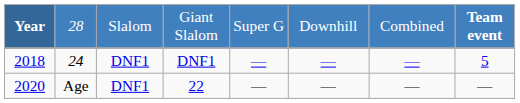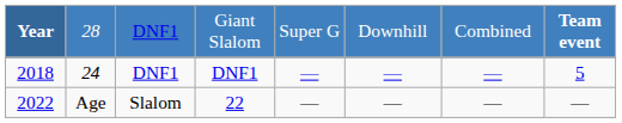 <table class="wikitable" style="font-size:95%; text-align:center; border:grey solid 1px; border-collapse:collapse;" width="40%">
 <tr style="background-color:#369; color:white;">
 <td rowspan="2" colspan="1" width="4%"><strong>Year</strong></td>
 </tr>
 <tr style="background-color:#4180be; color:white;">
 <td><em>28</em></td>
-<td width="5%">Slalom</td>
+<td><a href='#'>DNF1</a></td>
 <td width="5%">Giant<br>Slalom</td>
 <td width="5%">Super G</td>
 <td width="5%">Downhill</td>
 <td width="5%">Combined</td>
 <td width="5%"><strong>Team event</strong></td>
 </tr>
 <tr style="background-color:#8CB2D8; color:white;">
 </tr>
 <tr>
 <td><a href='#'>2018</a></td>
 <td><em>24</em></td>
 <td><a href='#'>DNF1</a></td>
 <td><a href='#'>DNF1</a></td>
 <td><a href='#'>—</a></td>
 <td><a href='#'>—</a></td>
 <td><a href='#'>—</a></td>
 <td><a href='#'>5</a></td>
 </tr>
 <tr>
-<td><a href='#'>2020</a></td>
+<td><a href='#'>2022</a></td>
 <td width="3%">Age</td>
-<td><a href='#'>DNF1</a></td>
+<td width="5%">Slalom</td>
 <td><a href='#'>22</a></td>
 <td>—</td>
 <td>—</td>
 <td>—</td>
 <td>—</td>
 </tr>
 </table>
